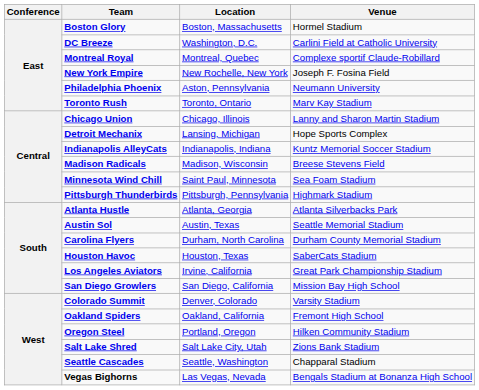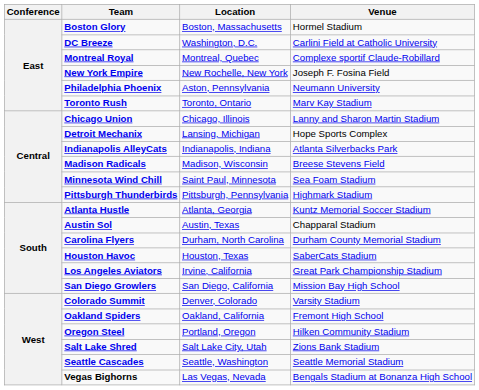 <table class="wikitable" style="font-size:85%">
 <tr>
 <th>Conference</th>
 <th>Team</th>
 <th>Location</th>
 <th>Venue</th>
 </tr>
 <tr>
 <th rowspan="6">East</th>
 <td><strong><a href='#'>Boston Glory</a></strong></td>
 <td><a href='#'>Boston, Massachusetts</a></td>
 <td>Hormel Stadium</td>
 </tr>
 <tr>
 <td><strong><a href='#'>DC Breeze</a></strong></td>
 <td><a href='#'>Washington, D.C.</a></td>
 <td><a href='#'>Carlini Field at Catholic University</a></td>
 </tr>
 <tr>
 <td><strong><a href='#'>Montreal Royal</a></strong></td>
 <td><a href='#'>Montreal, Quebec</a></td>
 <td><a href='#'>Complexe sportif Claude-Robillard</a></td>
 </tr>
 <tr>
 <td><strong><a href='#'>New York Empire</a></strong></td>
 <td><a href='#'>New Rochelle, New York</a></td>
 <td>Joseph F. Fosina Field</td>
 </tr>
 <tr>
 <td><strong><a href='#'>Philadelphia Phoenix</a></strong></td>
 <td><a href='#'>Aston, Pennsylvania</a></td>
 <td><a href='#'>Neumann University</a></td>
 </tr>
 <tr>
 <td><strong><a href='#'>Toronto Rush</a></strong></td>
 <td><a href='#'>Toronto, Ontario</a></td>
 <td><a href='#'>Marv Kay Stadium</a></td>
 </tr>
 <tr>
 <th rowspan="6">Central</th>
 <td><strong><a href='#'>Chicago Union</a></strong></td>
 <td><a href='#'>Chicago, Illinois</a></td>
 <td><a href='#'>Lanny and Sharon Martin Stadium</a></td>
 </tr>
 <tr>
 <td><strong><a href='#'>Detroit Mechanix</a></strong></td>
 <td><a href='#'>Lansing, Michigan</a></td>
 <td>Hope Sports Complex</td>
 </tr>
 <tr>
 <td><strong><a href='#'>Indianapolis AlleyCats</a></strong></td>
 <td><a href='#'>Indianapolis, Indiana</a></td>
-<td><a href='#'>Kuntz Memorial Soccer Stadium</a></td>
+<td><a href='#'>Atlanta Silverbacks Park</a></td>
 </tr>
 <tr>
 <td><strong><a href='#'>Madison Radicals</a></strong></td>
 <td><a href='#'>Madison, Wisconsin</a></td>
 <td><a href='#'>Breese Stevens Field</a></td>
 </tr>
 <tr>
 <td><strong><a href='#'>Minnesota Wind Chill</a></strong></td>
 <td><a href='#'>Saint Paul, Minnesota</a></td>
 <td><a href='#'>Sea Foam Stadium</a></td>
 </tr>
 <tr>
 <td><strong><a href='#'>Pittsburgh Thunderbirds</a></strong></td>
 <td><a href='#'>Pittsburgh, Pennsylvania</a></td>
 <td><a href='#'>Highmark Stadium</a></td>
 </tr>
 <tr>
 <th rowspan="6">South</th>
 <td><strong><a href='#'>Atlanta Hustle</a></strong></td>
 <td><a href='#'>Atlanta, Georgia</a></td>
-<td><a href='#'>Atlanta Silverbacks Park</a></td>
+<td><a href='#'>Kuntz Memorial Soccer Stadium</a></td>
 </tr>
 <tr>
 <td><strong><a href='#'>Austin Sol</a></strong></td>
 <td><a href='#'>Austin, Texas</a></td>
-<td><a href='#'>Seattle Memorial Stadium</a></td>
+<td>Chapparal Stadium</td>
 </tr>
 <tr>
 <td><strong><a href='#'>Carolina Flyers</a></strong></td>
 <td><a href='#'>Durham, North Carolina</a></td>
 <td><a href='#'>Durham County Memorial Stadium</a></td>
 </tr>
 <tr>
 <td><strong><a href='#'>Houston Havoc</a></strong></td>
 <td><a href='#'>Houston, Texas</a></td>
 <td><a href='#'>SaberCats Stadium</a></td>
 </tr>
 <tr>
 <td><strong><a href='#'>Los Angeles Aviators</a></strong></td>
 <td><a href='#'>Irvine, California</a></td>
 <td><a href='#'>Great Park Championship Stadium</a></td>
 </tr>
 <tr>
 <td><strong><a href='#'>San Diego Growlers</a></strong></td>
 <td><a href='#'>San Diego, California</a></td>
 <td><a href='#'>Mission Bay High School</a></td>
 </tr>
 <tr>
 <th rowspan="6">West</th>
 <td><strong><a href='#'>Colorado Summit</a></strong></td>
 <td><a href='#'>Denver, Colorado</a></td>
 <td><a href='#'>Varsity Stadium</a></td>
 </tr>
 <tr>
 <td><strong><a href='#'>Oakland Spiders</a></strong></td>
 <td><a href='#'>Oakland, California</a></td>
 <td><a href='#'>Fremont High School</a></td>
 </tr>
 <tr>
 <td><strong><a href='#'>Oregon Steel</a></strong></td>
 <td><a href='#'>Portland, Oregon</a></td>
 <td><a href='#'>Hilken Community Stadium</a></td>
 </tr>
 <tr>
 <td><strong><a href='#'>Salt Lake Shred</a></strong></td>
 <td><a href='#'>Salt Lake City, Utah</a></td>
 <td><a href='#'>Zions Bank Stadium</a></td>
 </tr>
 <tr>
 <td><strong><a href='#'>Seattle Cascades</a></strong></td>
 <td><a href='#'>Seattle, Washington</a></td>
-<td>Chapparal Stadium</td>
+<td><a href='#'>Seattle Memorial Stadium</a></td>
 </tr>
 <tr>
 <td><strong>Vegas Bighorns</strong></td>
 <td><a href='#'>Las Vegas, Nevada</a></td>
 <td><a href='#'>Bengals Stadium at Bonanza High School</a></td>
 </tr>
 </table>
